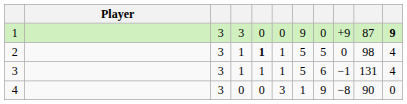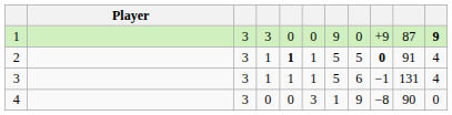 <table class="wikitable" style="text-align:center; margin: 1em auto 1em auto, align:left">
 <tr>
 <th width=20></th>
 <th width=240>Player</th>
 <th width=20></th>
 <th width=20></th>
 <th width=20></th>
 <th width=20></th>
 <th width=20></th>
 <th width=20></th>
 <th width=20></th>
 <th width=30></th>
 <th width=20></th>
 </tr>
 <tr style="background:#D0F0C0;">
 <td>1</td>
 <td align=left></td>
 <td>3</td>
 <td>3</td>
 <td>0</td>
 <td>0</td>
 <td>9</td>
 <td>0</td>
 <td>+9</td>
 <td>87</td>
 <td><strong>9</strong></td>
 </tr>
 <tr style=>
 <td>2</td>
 <td align=left></td>
 <td>3</td>
 <td>1</td>
 <td><strong>1</strong></td>
 <td>1</td>
 <td>5</td>
 <td>5</td>
-<td>0</td>
-<td>98</td>
+<td><strong>0</strong></td>
+<td>91</td>
 <td>4</td>
 </tr>
 <tr style=>
 <td>3</td>
 <td align=left></td>
 <td>3</td>
 <td>1</td>
 <td>1</td>
 <td>1</td>
 <td>5</td>
 <td>6</td>
 <td>−1</td>
 <td>131</td>
 <td>4</td>
 </tr>
 <tr style=>
 <td>4</td>
 <td align=left></td>
 <td>3</td>
 <td>0</td>
 <td>0</td>
 <td>3</td>
 <td>1</td>
 <td>9</td>
 <td>−8</td>
 <td>90</td>
 <td>0</td>
 </tr>
 </table>
